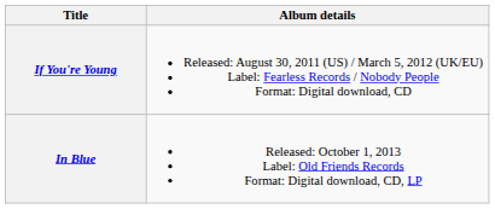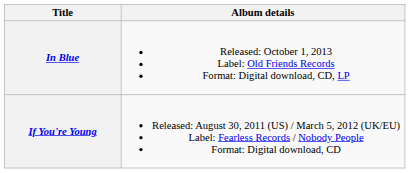 <table class="wikitable plainrowheaders" style="text-align:center;" border="1">
 <tr>
 <th scope="col" style="width:12em;">Title</th>
 <th scope="col" style="width:30em;">Album details</th>
 </tr>
 <tr>
+<th scope="row"><em><a href='#'>In Blue</a></em></th>
+<td><br><ul><li>Released: October 1, 2013</li><li>Label: <a href='#'>Old Friends Records</a></li><li>Format: Digital download, CD, <a href='#'>LP</a></li></ul></td>
+</tr>
+<tr>
 <th scope="row"><em><a href='#'>If You're Young</a></em></th>
 <td><br><ul><li>Released: August 30, 2011 (US) / March 5, 2012 (UK/EU)</li><li>Label: <a href='#'>Fearless Records</a> / <a href='#'>Nobody People</a></li><li>Format: Digital download, CD</li></ul></td>
 </tr>
-<tr>
-<th scope="row"><em><a href='#'>In Blue</a></em></th>
-<td><br><ul><li>Released: October 1, 2013</li><li>Label: <a href='#'>Old Friends Records</a></li><li>Format: Digital download, CD, <a href='#'>LP</a></li></ul></td>
-</tr>
 </table>
